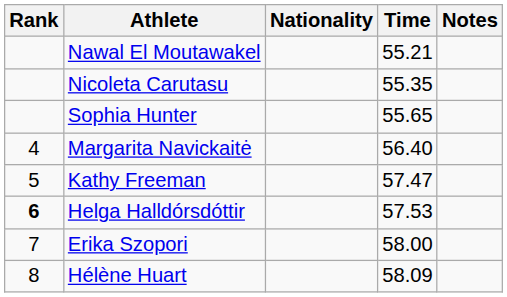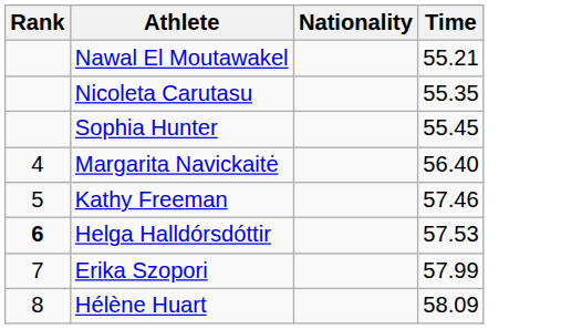 <table class="wikitable sortable" style="text-align:center">
 <tr>
 <th>Rank</th>
 <th>Athlete</th>
 <th>Nationality</th>
 <th>Time</th>
-<th>Notes</th>
 </tr>
 <tr>
 <td></td>
 <td align=left><a href='#'>Nawal El Moutawakel</a></td>
 <td align=left></td>
 <td>55.21</td>
-<td></td>
 </tr>
 <tr>
 <td></td>
 <td align=left><a href='#'>Nicoleta Carutasu</a></td>
 <td align=left></td>
 <td>55.35</td>
-<td></td>
 </tr>
 <tr>
 <td></td>
 <td align=left><a href='#'>Sophia Hunter</a></td>
 <td align=left></td>
-<td>55.65</td>
-<td></td>
+<td>55.45</td>
 </tr>
 <tr>
 <td>4</td>
 <td align=left><a href='#'>Margarita Navickaitė</a></td>
 <td align=left></td>
 <td>56.40</td>
-<td></td>
 </tr>
 <tr>
 <td>5</td>
 <td align=left><a href='#'>Kathy Freeman</a></td>
 <td align=left></td>
-<td>57.47</td>
-<td></td>
+<td>57.46</td>
 </tr>
 <tr>
 <td><strong>6</strong></td>
 <td align=left><a href='#'>Helga Halldórsdóttir</a></td>
 <td align=left></td>
 <td>57.53</td>
-<td></td>
 </tr>
 <tr>
 <td>7</td>
 <td align=left><a href='#'>Erika Szopori</a></td>
 <td align=left></td>
-<td>58.00</td>
-<td></td>
+<td>57.99</td>
 </tr>
 <tr>
 <td>8</td>
 <td align=left><a href='#'>Hélène Huart</a></td>
 <td align=left></td>
 <td>58.09</td>
-<td></td>
 </tr>
 </table>
